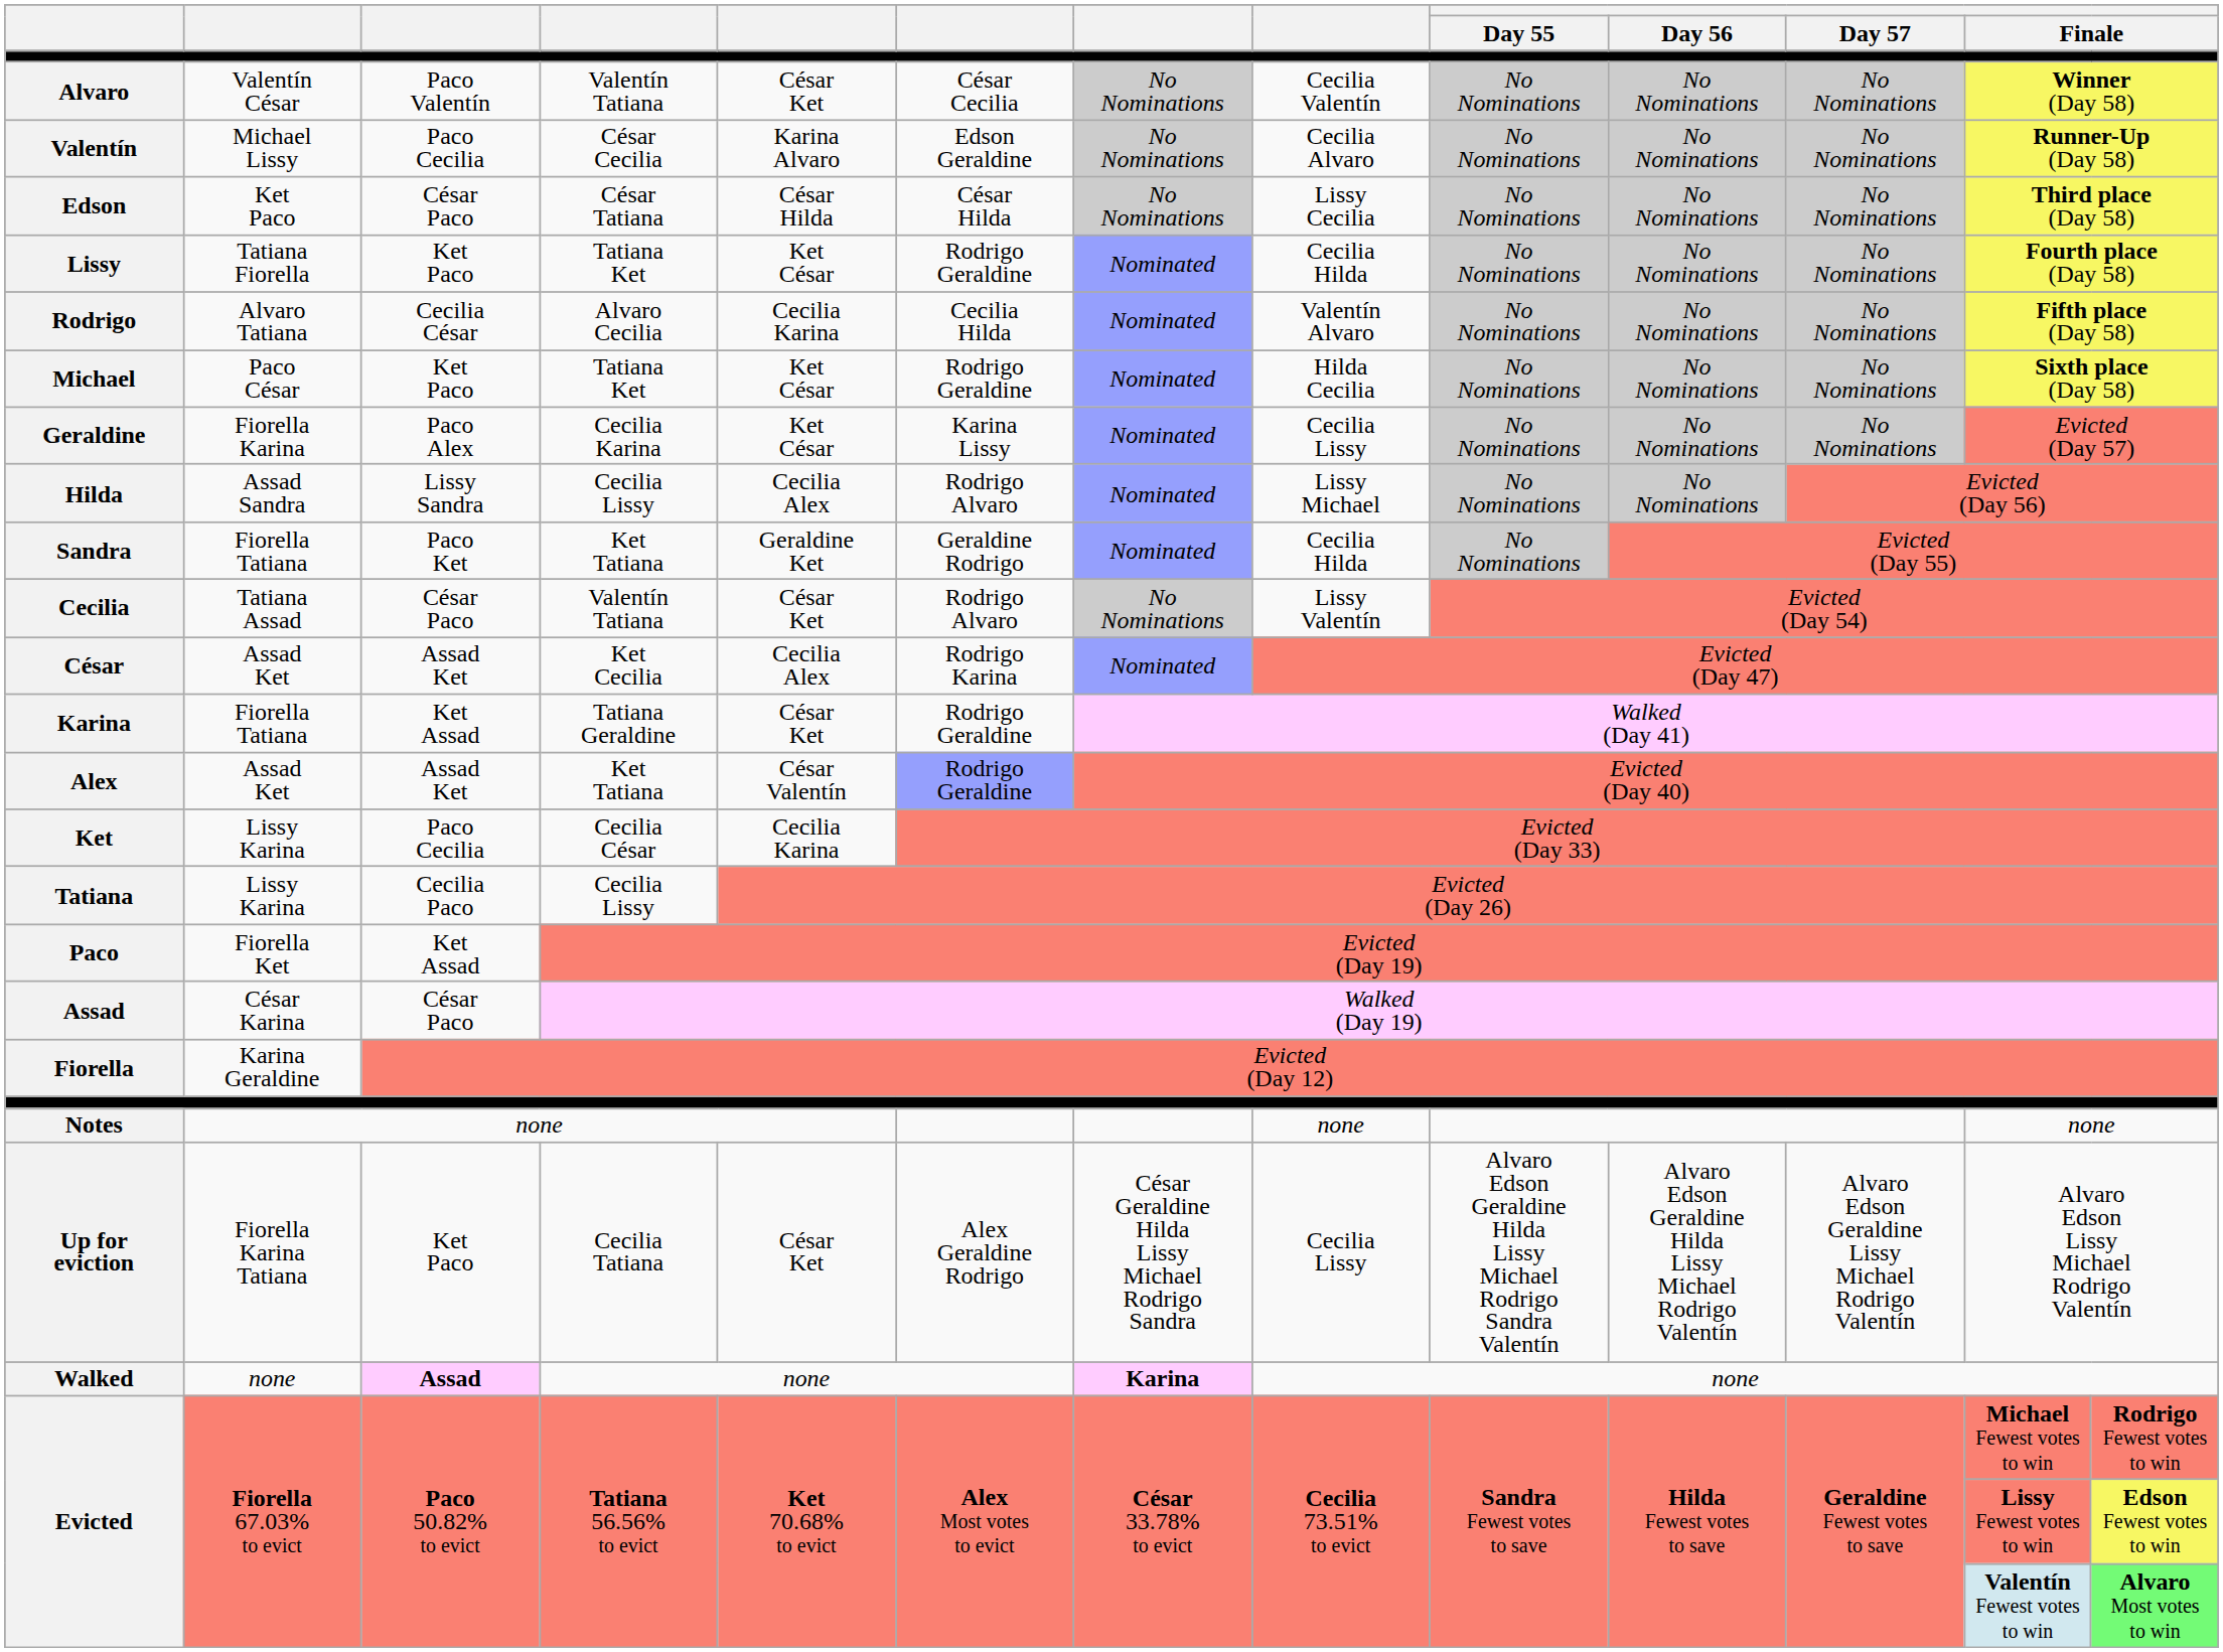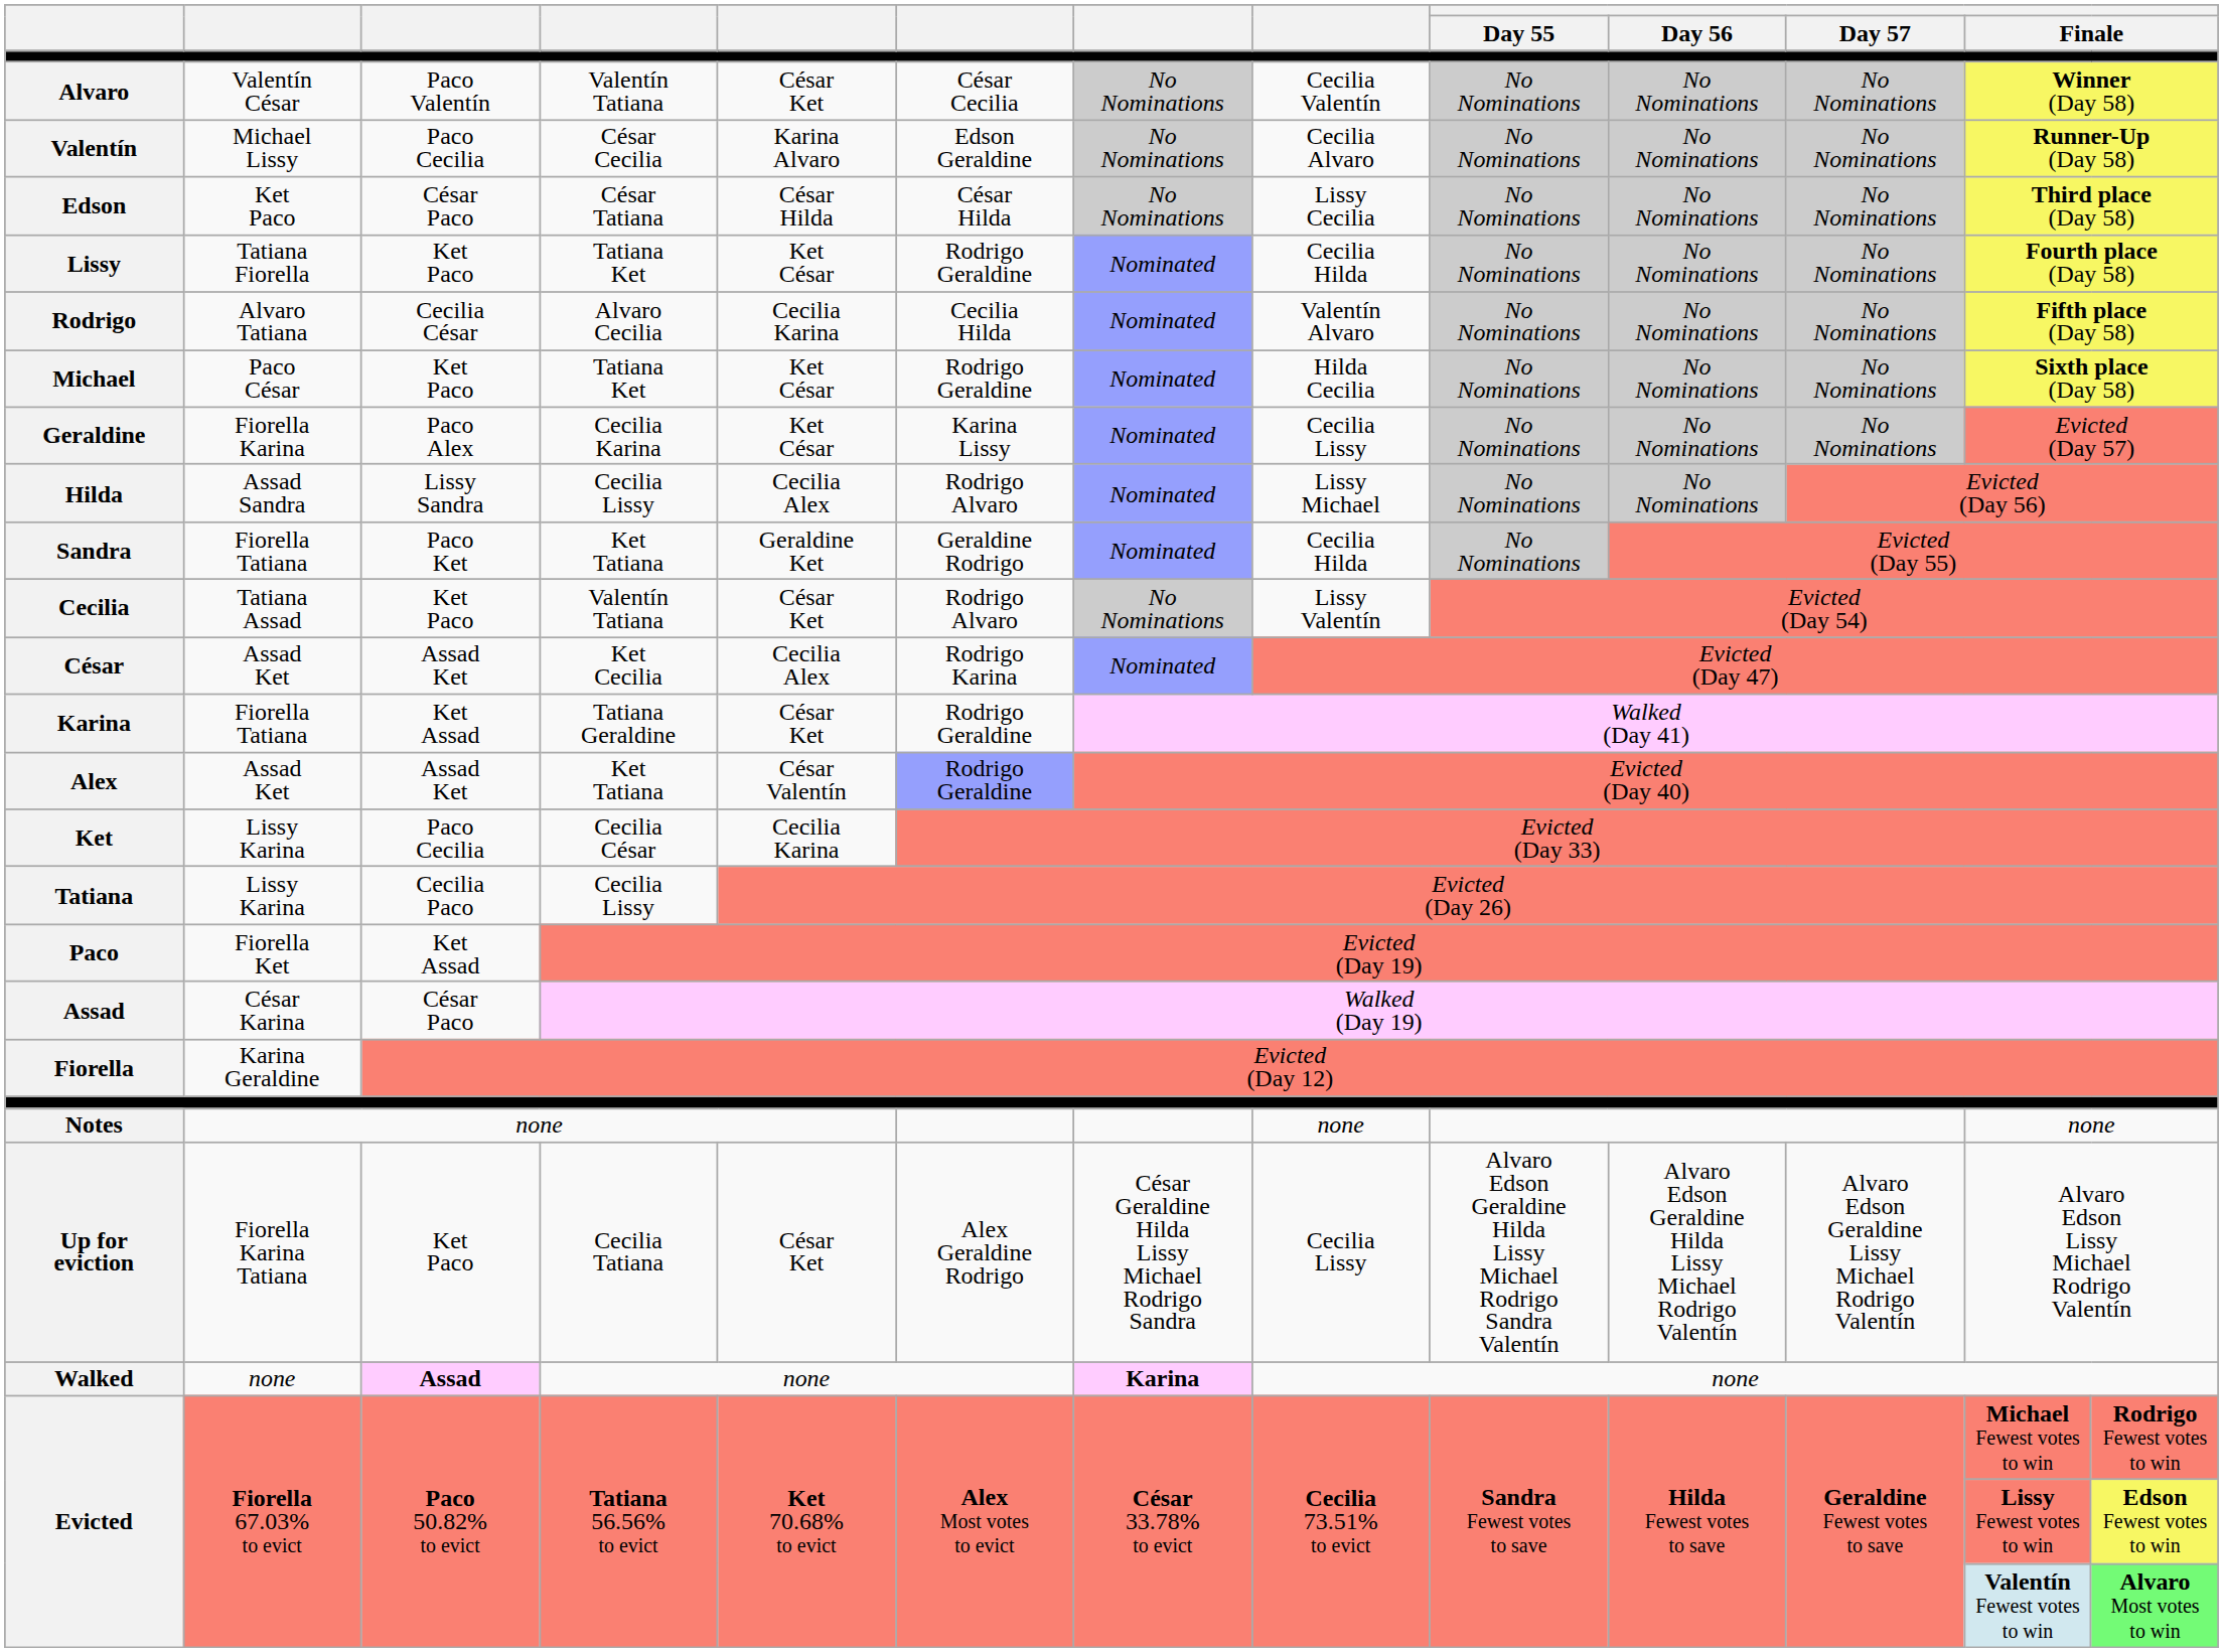 <table class="wikitable" style="text-align:center; font-size:85%; line-height:13px;">
 <tr>
 <th rowspan=2 style="width: 7%;"></th>
 <th rowspan=2 style="width: 7%;"></th>
 <th rowspan=2 style="width: 7%;"></th>
 <th rowspan=2 style="width: 7%;"></th>
 <th rowspan=2 style="width: 7%;"></th>
 <th rowspan=2 style="width: 7%;"></th>
 <th rowspan=2 style="width: 7%;"></th>
 <th rowspan=2 style="width: 7%;"></th>
 <th colspan=5 style="width: 7%;"></th>
 </tr>
 <tr>
 <th style="width: 7%;">Day 55</th>
 <th style="width: 7%;">Day 56</th>
 <th style="width: 7%;">Day 57</th>
 <th colspan=2 style="width: 7%;">Finale</th>
 </tr>
 <tr>
 <th style="background:#000000;" colspan="24"></th>
 </tr>
 <tr>
 <th>Alvaro</th>
 <td>Valentín<br>César</td>
 <td>Paco<br>Valentín</td>
 <td>Valentín<br>Tatiana</td>
 <td>César<br>Ket</td>
 <td>César<br>Cecilia</td>
 <td style="background:#CCCCCC;"><em>No<br>Nominations</em></td>
 <td>Cecilia<br>Valentín</td>
 <td style="background:#CCCCCC;"><em>No<br>Nominations</em></td>
 <td style="background:#CCCCCC;"><em>No<br>Nominations</em></td>
 <td style="background:#CCCCCC;"><em>No<br>Nominations</em></td>
 <td colspan=2 style="background:#f7f763;;"><strong>Winner</strong><br>(Day 58)</td>
 </tr>
 <tr>
 <th>Valentín</th>
 <td>Michael<br>Lissy</td>
 <td>Paco<br>Cecilia</td>
 <td>César<br>Cecilia</td>
 <td>Karina<br>Alvaro</td>
 <td>Edson<br>Geraldine</td>
 <td style="background:#CCCCCC;"><em>No<br>Nominations</em></td>
 <td>Cecilia<br>Alvaro</td>
 <td style="background:#CCCCCC;"><em>No<br>Nominations</em></td>
 <td style="background:#CCCCCC;"><em>No<br>Nominations</em></td>
 <td style="background:#CCCCCC;"><em>No<br>Nominations</em></td>
 <td colspan=2 style="background:#f7f763;;"><strong>Runner-Up</strong><br>(Day 58)</td>
 </tr>
 <tr>
 <th>Edson</th>
 <td>Ket<br>Paco</td>
 <td>César<br>Paco</td>
 <td>César<br>Tatiana</td>
 <td>César<br>Hilda</td>
 <td>César<br>Hilda</td>
 <td style="background:#CCCCCC;"><em>No<br>Nominations</em></td>
 <td>Lissy<br>Cecilia</td>
 <td style="background:#CCCCCC;"><em>No<br>Nominations</em></td>
 <td style="background:#CCCCCC;"><em>No<br>Nominations</em></td>
 <td style="background:#CCCCCC;"><em>No<br>Nominations</em></td>
 <td colspan=2 style="background:#f7f763;;"><strong>Third place</strong><br>(Day 58)</td>
 </tr>
 <tr>
 <th>Lissy</th>
 <td>Tatiana<br>Fiorella</td>
 <td>Ket<br>Paco</td>
 <td>Tatiana<br>Ket</td>
 <td>Ket<br>César</td>
 <td>Rodrigo<br>Geraldine</td>
 <td style="background:#959ffd;"><em>Nominated</em></td>
 <td>Cecilia<br>Hilda</td>
 <td style="background:#CCCCCC;"><em>No<br>Nominations</em></td>
 <td style="background:#CCCCCC;"><em>No<br>Nominations</em></td>
 <td style="background:#CCCCCC;"><em>No<br>Nominations</em></td>
 <td colspan=2 style="background:#f7f763;;"><strong>Fourth place</strong><br>(Day 58)</td>
 </tr>
 <tr>
 <th>Rodrigo</th>
 <td>Alvaro<br>Tatiana</td>
 <td>Cecilia<br>César</td>
 <td>Alvaro<br>Cecilia</td>
 <td>Cecilia<br>Karina</td>
 <td>Cecilia<br>Hilda</td>
 <td style="background:#959ffd;"><em>Nominated</em></td>
 <td>Valentín<br>Alvaro</td>
 <td style="background:#CCCCCC;"><em>No<br>Nominations</em></td>
 <td style="background:#CCCCCC;"><em>No<br>Nominations</em></td>
 <td style="background:#CCCCCC;"><em>No<br>Nominations</em></td>
 <td colspan=2 style="background:#f7f763;;"><strong>Fifth place</strong><br>(Day 58)</td>
 </tr>
 <tr>
 <th>Michael</th>
 <td>Paco<br>César</td>
 <td>Ket<br>Paco</td>
 <td>Tatiana<br>Ket</td>
 <td>Ket<br>César</td>
 <td>Rodrigo<br>Geraldine</td>
 <td style="background:#959ffd;"><em>Nominated</em></td>
 <td>Hilda<br>Cecilia</td>
 <td style="background:#CCCCCC;"><em>No<br>Nominations</em></td>
 <td style="background:#CCCCCC;"><em>No<br>Nominations</em></td>
 <td style="background:#CCCCCC;"><em>No<br>Nominations</em></td>
 <td colspan=2 style="background:#f7f763;;"><strong>Sixth place</strong><br>(Day 58)</td>
 </tr>
 <tr>
 <th>Geraldine</th>
 <td>Fiorella<br>Karina</td>
 <td>Paco<br>Alex</td>
 <td>Cecilia<br>Karina</td>
 <td>Ket<br>César</td>
 <td>Karina<br>Lissy</td>
 <td style="background:#959ffd;"><em>Nominated</em></td>
 <td>Cecilia<br>Lissy</td>
 <td style="background:#CCCCCC;"><em>No<br>Nominations</em></td>
 <td style="background:#CCCCCC;"><em>No<br>Nominations</em></td>
 <td style="background:#CCCCCC;"><em>No<br>Nominations</em></td>
 <td colspan=2 style="background:#fa8072"><em>Evicted</em><br>(Day 57)</td>
 </tr>
 <tr>
 <th>Hilda</th>
 <td>Assad<br>Sandra</td>
 <td>Lissy<br>Sandra</td>
 <td>Cecilia<br>Lissy</td>
 <td>Cecilia<br>Alex</td>
 <td>Rodrigo<br>Alvaro</td>
 <td style="background:#959ffd;"><em>Nominated</em></td>
 <td>Lissy<br>Michael</td>
 <td style="background:#CCCCCC;"><em>No<br>Nominations</em></td>
 <td style="background:#CCCCCC;"><em>No<br>Nominations</em></td>
 <td colspan=3 style="background:#fa8072"><em>Evicted</em><br>(Day 56)</td>
 </tr>
 <tr>
 <th>Sandra</th>
 <td>Fiorella<br>Tatiana</td>
 <td>Paco<br>Ket</td>
 <td>Ket<br>Tatiana</td>
 <td>Geraldine<br>Ket</td>
 <td>Geraldine<br>Rodrigo</td>
 <td style="background:#959ffd;"><em>Nominated</em></td>
 <td>Cecilia<br>Hilda</td>
 <td style="background:#CCCCCC;"><em>No<br>Nominations</em></td>
 <td colspan=4 style="background:#fa8072"><em>Evicted</em><br>(Day 55)</td>
 </tr>
 <tr>
 <th>Cecilia</th>
 <td>Tatiana<br>Assad</td>
-<td>César<br>Paco</td>
+<td>Ket<br>Paco</td>
 <td>Valentín<br>Tatiana</td>
 <td>César<br>Ket</td>
 <td>Rodrigo<br>Alvaro</td>
 <td style="background:#CCCCCC;"><em>No<br>Nominations</em></td>
 <td>Lissy<br>Valentín</td>
 <td colspan=5 style="background:#fa8072"><em>Evicted</em><br>(Day 54)</td>
 </tr>
 <tr>
 <th>César</th>
 <td>Assad<br>Ket</td>
 <td>Assad<br>Ket</td>
 <td>Ket<br>Cecilia</td>
 <td>Cecilia<br>Alex</td>
 <td>Rodrigo<br>Karina</td>
 <td style="background:#959ffd;"><em>Nominated</em></td>
 <td colspan=6 style="background:#fa8072"><em>Evicted</em><br>(Day 47)</td>
 </tr>
 <tr>
 <th>Karina</th>
 <td>Fiorella<br>Tatiana</td>
 <td>Ket<br>Assad</td>
 <td>Tatiana<br>Geraldine</td>
 <td>César<br>Ket</td>
 <td>Rodrigo<br>Geraldine</td>
 <td colspan=7 style="background:#FFCCFF"><em>Walked</em><br>(Day 41)</td>
 </tr>
 <tr>
 <th>Alex</th>
 <td>Assad<br>Ket</td>
 <td>Assad<br>Ket</td>
 <td>Ket<br>Tatiana</td>
 <td>César<br>Valentín</td>
 <td style="background:#959ffd;">Rodrigo<br>Geraldine</td>
 <td colspan=7 style="background:#fa8072"><em>Evicted</em><br>(Day 40)</td>
 </tr>
 <tr>
 <th>Ket</th>
 <td>Lissy<br>Karina</td>
 <td>Paco<br>Cecilia</td>
 <td>Cecilia<br>César</td>
 <td>Cecilia<br>Karina</td>
 <td colspan=8 style="background:#fa8072"><em>Evicted</em><br>(Day 33)</td>
 </tr>
 <tr>
 <th>Tatiana</th>
 <td>Lissy<br>Karina</td>
 <td>Cecilia<br>Paco</td>
 <td>Cecilia<br>Lissy</td>
 <td colspan=9 style="background:#fa8072"><em>Evicted</em><br>(Day 26)</td>
 </tr>
 <tr>
 <th>Paco</th>
 <td>Fiorella<br>Ket</td>
 <td>Ket<br>Assad</td>
 <td colspan=10 style="background:#fa8072"><em>Evicted</em><br>(Day 19)</td>
 </tr>
 <tr>
 <th>Assad</th>
 <td>César<br>Karina</td>
 <td>César<br>Paco</td>
 <td colspan=10 style="background:#FFCCFF"><em>Walked</em><br>(Day 19)</td>
 </tr>
 <tr>
 <th>Fiorella</th>
 <td>Karina<br>Geraldine</td>
 <td colspan=11 style="background:#fa8072"><em>Evicted</em><br>(Day 12)</td>
 </tr>
 <tr>
 <th style="background:#000000;" colspan=24></th>
 </tr>
 <tr>
 <th>Notes</th>
 <td colspan=4><em>none</em></td>
 <td></td>
 <td></td>
 <td><em>none</em></td>
 <td colspan=3></td>
 <td colspan=2><em>none</em></td>
 </tr>
 <tr>
 <th>Up for<br>eviction</th>
 <td>Fiorella<br>Karina<br>Tatiana</td>
 <td>Ket<br>Paco</td>
 <td>Cecilia<br>Tatiana</td>
 <td>César<br>Ket</td>
 <td>Alex<br>Geraldine<br>Rodrigo</td>
 <td>César<br>Geraldine<br>Hilda<br>Lissy<br>Michael<br>Rodrigo<br>Sandra</td>
 <td>Cecilia<br>Lissy</td>
 <td>Alvaro<br>Edson<br>Geraldine<br>Hilda<br>Lissy<br>Michael<br>Rodrigo<br>Sandra<br>Valentín</td>
 <td>Alvaro<br>Edson<br>Geraldine<br>Hilda<br>Lissy<br>Michael<br>Rodrigo<br>Valentín</td>
 <td>Alvaro<br>Edson<br>Geraldine<br>Lissy<br>Michael<br>Rodrigo<br>Valentín</td>
 <td colspan=2>Alvaro<br>Edson<br>Lissy<br>Michael<br>Rodrigo<br>Valentín</td>
 </tr>
 <tr>
 <th>Walked</th>
 <td><em>none</em></td>
 <td style="background:#FFCCFF"><strong>Assad</strong></td>
 <td colspan=3><em>none</em></td>
 <td style="background:#FFCCFF"><strong>Karina</strong></td>
 <td colspan=6><em>none</em></td>
 </tr>
 <tr>
 <th rowspan=3>Evicted</th>
 <td rowspan=3 style="background:#fa8072;"><strong>Fiorella</strong><br>67.03%<br><small>to evict</small></td>
 <td rowspan=3 style="background:#fa8072;"><strong>Paco</strong><br>50.82%<br><small>to evict</small></td>
 <td rowspan=3 style="background:#fa8072;"><strong>Tatiana</strong><br>56.56%<br><small>to evict</small></td>
 <td rowspan=3 style="background:#fa8072;"><strong>Ket</strong><br>70.68%<br><small>to evict</small></td>
 <td rowspan=3 style="background:#fa8072;"><strong>Alex</strong><br><small>Most votes<br>to evict</small></td>
 <td rowspan=3 style="background:#fa8072;"><strong>César</strong><br>33.78%<br><small>to evict</small></td>
 <td rowspan=3 style="background:#fa8072;"><strong>Cecilia</strong><br>73.51%<br><small>to evict</small></td>
 <td rowspan=3 style="background:#fa8072;"><strong>Sandra</strong><br><small>Fewest votes<br>to save</small></td>
 <td rowspan=3 style="background:#fa8072;"><strong>Hilda</strong><br><small>Fewest votes<br>to save</small></td>
 <td rowspan=3 style="background:#fa8072;"><strong>Geraldine</strong><br><small>Fewest votes<br>to save</small></td>
 <td style="background:#fa8072;" nowrap><strong>Michael</strong><br><small>Fewest votes<br>to win</small></td>
 <td style="background:#fa8072;" nowrap><strong>Rodrigo</strong><br><small>Fewest votes<br>to win</small></td>
 </tr>
 <tr>
 <td style="background:#fa8072;"><strong>Lissy</strong><br><small>Fewest votes<br>to win</small></td>
 <td style="background:#f7f763;"><strong>Edson</strong><br><small>Fewest votes<br>to win</small></td>
 </tr>
 <tr>
 <td style="background:#D1E8EF"><strong>Valentín</strong><br><small>Fewest votes<br>to win</small></td>
 <td style="background:#73FB76"><strong>Alvaro</strong><br><small>Most votes<br>to win</small></td>
 </tr>
 </table>
